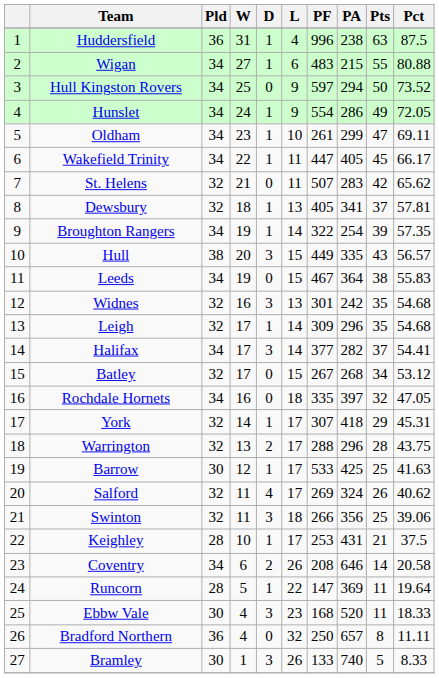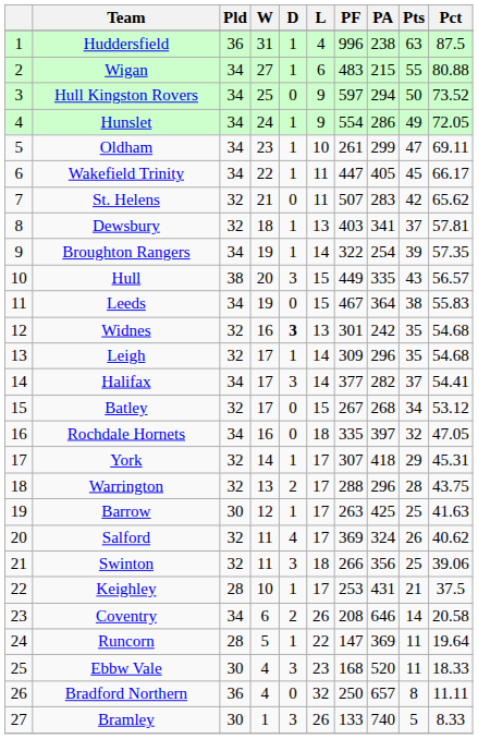 <table class="wikitable" style="text-align:center;">
 <tr>
 <th width=20 abbr="Position"></th>
 <th width=175>Team</th>
 <th width=20 abbr="Played">Pld</th>
 <th width=20 abbr="Won">W</th>
 <th width=20 abbr="Drawn">D</th>
 <th width=20 abbr="Lost">L</th>
 <th width=20 abbr="Points for">PF</th>
 <th width=20 abbr="Points against">PA</th>
 <th width=20 abbr="Points">Pts</th>
 <th width=20 abbr=”Win Percentage”>Pct</th>
 </tr>
 <tr>
 </tr>
 <tr align=center style="background:#ccffcc;">
 <td>1</td>
 <td><a href='#'>Huddersfield</a></td>
 <td>36</td>
 <td>31</td>
 <td>1</td>
 <td>4</td>
 <td>996</td>
 <td>238</td>
 <td>63</td>
 <td>87.5</td>
 </tr>
 <tr align=center style="background:#ccffcc;">
 <td>2</td>
 <td><a href='#'>Wigan</a></td>
 <td>34</td>
 <td>27</td>
 <td>1</td>
 <td>6</td>
 <td>483</td>
 <td>215</td>
 <td>55</td>
 <td>80.88</td>
 </tr>
 <tr align=center style="background:#ccffcc;">
 <td>3</td>
 <td><a href='#'>Hull Kingston Rovers</a></td>
 <td>34</td>
 <td>25</td>
 <td>0</td>
 <td>9</td>
 <td>597</td>
 <td>294</td>
 <td>50</td>
 <td>73.52</td>
 </tr>
 <tr align=center style="background:#ccffcc;">
 <td>4</td>
 <td><a href='#'>Hunslet</a></td>
 <td>34</td>
 <td>24</td>
 <td>1</td>
 <td>9</td>
 <td>554</td>
 <td>286</td>
 <td>49</td>
 <td>72.05</td>
 </tr>
 <tr align=center style="background:">
 <td>5</td>
 <td><a href='#'>Oldham</a></td>
 <td>34</td>
 <td>23</td>
 <td>1</td>
 <td>10</td>
 <td>261</td>
 <td>299</td>
 <td>47</td>
 <td>69.11</td>
 </tr>
 <tr align=center style="background:">
 <td>6</td>
 <td><a href='#'>Wakefield Trinity</a></td>
 <td>34</td>
 <td>22</td>
 <td>1</td>
 <td>11</td>
 <td>447</td>
 <td>405</td>
 <td>45</td>
 <td>66.17</td>
 </tr>
 <tr align=center style="background:">
 <td>7</td>
 <td><a href='#'>St. Helens</a></td>
 <td>32</td>
 <td>21</td>
 <td>0</td>
 <td>11</td>
 <td>507</td>
 <td>283</td>
 <td>42</td>
 <td>65.62</td>
 </tr>
 <tr align=center style="background:">
 <td>8</td>
 <td><a href='#'>Dewsbury</a></td>
 <td>32</td>
 <td>18</td>
 <td>1</td>
 <td>13</td>
-<td>405</td>
+<td>403</td>
 <td>341</td>
 <td>37</td>
 <td>57.81</td>
 </tr>
 <tr align=center style="background:">
 <td>9</td>
 <td><a href='#'>Broughton Rangers</a></td>
 <td>34</td>
 <td>19</td>
 <td>1</td>
 <td>14</td>
 <td>322</td>
 <td>254</td>
 <td>39</td>
 <td>57.35</td>
 </tr>
 <tr align=center style="background:">
 <td>10</td>
 <td><a href='#'>Hull</a></td>
 <td>38</td>
 <td>20</td>
 <td>3</td>
 <td>15</td>
 <td>449</td>
 <td>335</td>
 <td>43</td>
 <td>56.57</td>
 </tr>
 <tr align=center style="background:">
 <td>11</td>
 <td><a href='#'>Leeds</a></td>
 <td>34</td>
 <td>19</td>
 <td>0</td>
 <td>15</td>
 <td>467</td>
 <td>364</td>
 <td>38</td>
 <td>55.83</td>
 </tr>
 <tr align=center style="background:">
 <td>12</td>
 <td><a href='#'>Widnes</a></td>
 <td>32</td>
 <td>16</td>
-<td>3</td>
+<td><strong>3</strong></td>
 <td>13</td>
 <td>301</td>
 <td>242</td>
 <td>35</td>
 <td>54.68</td>
 </tr>
 <tr align=center style="background:">
 <td>13</td>
 <td><a href='#'>Leigh</a></td>
 <td>32</td>
 <td>17</td>
 <td>1</td>
 <td>14</td>
 <td>309</td>
 <td>296</td>
 <td>35</td>
 <td>54.68</td>
 </tr>
 <tr align=center style="background:">
 <td>14</td>
 <td><a href='#'>Halifax</a></td>
 <td>34</td>
 <td>17</td>
 <td>3</td>
 <td>14</td>
 <td>377</td>
 <td>282</td>
 <td>37</td>
 <td>54.41</td>
 </tr>
 <tr align=center style="background:">
 <td>15</td>
 <td><a href='#'>Batley</a></td>
 <td>32</td>
 <td>17</td>
 <td>0</td>
 <td>15</td>
 <td>267</td>
 <td>268</td>
 <td>34</td>
 <td>53.12</td>
 </tr>
 <tr align=center style="background:">
 <td>16</td>
 <td><a href='#'>Rochdale Hornets</a></td>
 <td>34</td>
 <td>16</td>
 <td>0</td>
 <td>18</td>
 <td>335</td>
 <td>397</td>
 <td>32</td>
 <td>47.05</td>
 </tr>
 <tr align=center style="background:">
 <td>17</td>
 <td><a href='#'>York</a></td>
 <td>32</td>
 <td>14</td>
 <td>1</td>
 <td>17</td>
 <td>307</td>
 <td>418</td>
 <td>29</td>
 <td>45.31</td>
 </tr>
 <tr align=center style="background:">
 <td>18</td>
 <td><a href='#'>Warrington</a></td>
 <td>32</td>
 <td>13</td>
 <td>2</td>
 <td>17</td>
 <td>288</td>
 <td>296</td>
 <td>28</td>
 <td>43.75</td>
 </tr>
 <tr align=center style="background:">
 <td>19</td>
 <td><a href='#'>Barrow</a></td>
 <td>30</td>
 <td>12</td>
 <td>1</td>
 <td>17</td>
-<td>533</td>
+<td>263</td>
 <td>425</td>
 <td>25</td>
 <td>41.63</td>
 </tr>
 <tr align=center style="background:">
 <td>20</td>
 <td><a href='#'>Salford</a></td>
 <td>32</td>
 <td>11</td>
 <td>4</td>
 <td>17</td>
-<td>269</td>
+<td>369</td>
 <td>324</td>
 <td>26</td>
 <td>40.62</td>
 </tr>
 <tr align=center style="background:">
 <td>21</td>
 <td><a href='#'>Swinton</a></td>
 <td>32</td>
 <td>11</td>
 <td>3</td>
 <td>18</td>
 <td>266</td>
 <td>356</td>
 <td>25</td>
 <td>39.06</td>
 </tr>
 <tr align=center style="background:">
 <td>22</td>
 <td><a href='#'>Keighley</a></td>
 <td>28</td>
 <td>10</td>
 <td>1</td>
 <td>17</td>
 <td>253</td>
 <td>431</td>
 <td>21</td>
 <td>37.5</td>
 </tr>
 <tr align=center style="background:">
 <td>23</td>
 <td><a href='#'>Coventry</a></td>
 <td>34</td>
 <td>6</td>
 <td>2</td>
 <td>26</td>
 <td>208</td>
 <td>646</td>
 <td>14</td>
 <td>20.58</td>
 </tr>
 <tr align=center style="background:">
 <td>24</td>
 <td><a href='#'>Runcorn</a></td>
 <td>28</td>
 <td>5</td>
 <td>1</td>
 <td>22</td>
 <td>147</td>
 <td>369</td>
 <td>11</td>
 <td>19.64</td>
 </tr>
 <tr align=center style="background:">
 <td>25</td>
 <td><a href='#'>Ebbw Vale</a></td>
 <td>30</td>
 <td>4</td>
 <td>3</td>
 <td>23</td>
 <td>168</td>
 <td>520</td>
 <td>11</td>
 <td>18.33</td>
 </tr>
 <tr align=center style="background:">
 <td>26</td>
 <td><a href='#'>Bradford Northern</a></td>
 <td>36</td>
 <td>4</td>
 <td>0</td>
 <td>32</td>
 <td>250</td>
 <td>657</td>
 <td>8</td>
 <td>11.11</td>
 </tr>
 <tr align=center style="background:">
 <td>27</td>
 <td><a href='#'>Bramley</a></td>
 <td>30</td>
 <td>1</td>
 <td>3</td>
 <td>26</td>
 <td>133</td>
 <td>740</td>
 <td>5</td>
 <td>8.33</td>
 </tr>
 <tr>
 </tr>
 </table>
